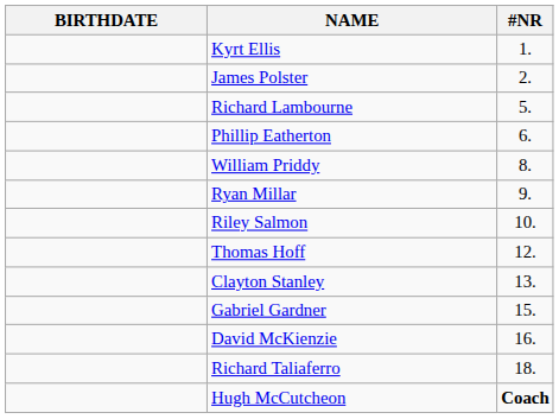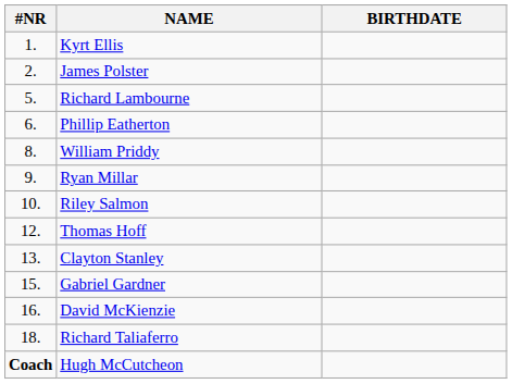 <table class="wikitable" style="border-collapse: collapse; font-size: 90%;">
 <tr>
+<th>#NR</th>
+<th align="left" style="width: 16em">NAME</th>
 <th align="center" style="width: 11em">BIRTHDATE</th>
-<th align="left" style="width: 16em">NAME</th>
-<th>#NR</th>
 </tr>
 <tr>
+<td align="center">1.</td>
+<td><a href='#'>Kyrt Ellis</a></td>
 <td align="center"></td>
-<td><a href='#'>Kyrt Ellis</a></td>
-<td align="center">1.</td>
 </tr>
 <tr>
+<td align="center">2.</td>
+<td><a href='#'>James Polster</a></td>
 <td align="center"></td>
-<td><a href='#'>James Polster</a></td>
-<td align="center">2.</td>
 </tr>
 <tr>
+<td align="center">5.</td>
+<td><a href='#'>Richard Lambourne</a></td>
 <td align="center"></td>
-<td><a href='#'>Richard Lambourne</a></td>
-<td align="center">5.</td>
 </tr>
 <tr>
+<td align="center">6.</td>
+<td><a href='#'>Phillip Eatherton</a></td>
 <td align="center"></td>
-<td><a href='#'>Phillip Eatherton</a></td>
-<td align="center">6.</td>
 </tr>
 <tr>
+<td align="center">8.</td>
+<td><a href='#'>William Priddy</a></td>
 <td align="center"></td>
-<td><a href='#'>William Priddy</a></td>
-<td align="center">8.</td>
 </tr>
 <tr>
+<td align="center">9.</td>
+<td><a href='#'>Ryan Millar</a></td>
 <td align="center"></td>
-<td><a href='#'>Ryan Millar</a></td>
-<td align="center">9.</td>
 </tr>
 <tr>
+<td align="center">10.</td>
+<td><a href='#'>Riley Salmon</a></td>
 <td align="center"></td>
-<td><a href='#'>Riley Salmon</a></td>
-<td align="center">10.</td>
 </tr>
 <tr>
+<td align="center">12.</td>
+<td><a href='#'>Thomas Hoff</a></td>
 <td align="center"></td>
-<td><a href='#'>Thomas Hoff</a></td>
-<td align="center">12.</td>
 </tr>
 <tr>
+<td align="center">13.</td>
+<td><a href='#'>Clayton Stanley</a></td>
 <td align="center"></td>
-<td><a href='#'>Clayton Stanley</a></td>
-<td align="center">13.</td>
 </tr>
 <tr>
+<td align="center">15.</td>
+<td><a href='#'>Gabriel Gardner</a></td>
 <td align="center"></td>
-<td><a href='#'>Gabriel Gardner</a></td>
-<td align="center">15.</td>
 </tr>
 <tr>
+<td align="center">16.</td>
+<td><a href='#'>David McKienzie</a></td>
 <td align="center"></td>
-<td><a href='#'>David McKienzie</a></td>
-<td align="center">16.</td>
 </tr>
 <tr>
+<td align="center">18.</td>
+<td><a href='#'>Richard Taliaferro</a></td>
 <td align="center"></td>
-<td><a href='#'>Richard Taliaferro</a></td>
-<td align="center">18.</td>
 </tr>
 <tr>
+<td align="center"><strong>Coach</strong></td>
+<td><a href='#'>Hugh McCutcheon</a></td>
 <td align="center"></td>
-<td><a href='#'>Hugh McCutcheon</a></td>
-<td align="center"><strong>Coach</strong></td>
 </tr>
 </table>
